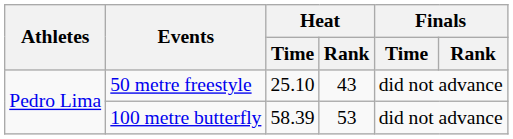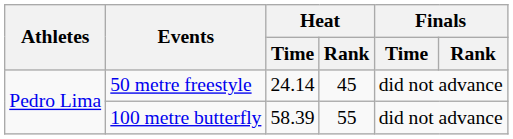 <table class=wikitable style=font-size:90%>
 <tr>
 <th rowspan=2>Athletes</th>
 <th rowspan=2>Events</th>
 <th colspan=2>Heat</th>
 <th colspan=2>Finals</th>
 </tr>
 <tr>
 <th>Time</th>
 <th>Rank</th>
 <th>Time</th>
 <th>Rank</th>
 </tr>
 <tr>
 <td rowspan=2><a href='#'>Pedro Lima</a></td>
 <td><a href='#'>50 metre freestyle</a></td>
-<td align=center>25.10</td>
-<td align=center>43</td>
+<td align=center>24.14</td>
+<td align=center>45</td>
 <td align=center colspan=2>did not advance</td>
 </tr>
 <tr>
 <td><a href='#'>100 metre butterfly</a></td>
 <td align=center>58.39</td>
-<td align=center>53</td>
+<td align=center>55</td>
 <td align=center colspan=2>did not advance</td>
 </tr>
 </table>
